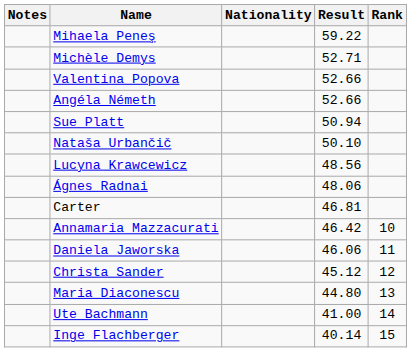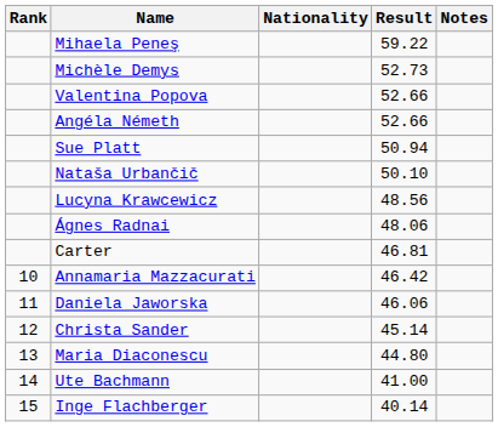 <table class="wikitable sortable" style="text-align:center">
 <tr>
-<th>Notes</th>
+<th>Rank</th>
 <th>Name</th>
 <th>Nationality</th>
 <th>Result</th>
-<th>Rank</th>
+<th>Notes</th>
 </tr>
 <tr>
 <td></td>
 <td align=left><a href='#'>Mihaela Peneş</a></td>
 <td align=left></td>
 <td>59.22</td>
 <td></td>
 </tr>
 <tr>
 <td></td>
 <td align=left><a href='#'>Michèle Demys</a></td>
 <td align=left></td>
-<td>52.71</td>
+<td>52.73</td>
 <td></td>
 </tr>
 <tr>
 <td></td>
 <td align=left><a href='#'>Valentina Popova</a></td>
 <td align=left></td>
 <td>52.66</td>
 <td></td>
 </tr>
 <tr>
 <td></td>
 <td align=left><a href='#'>Angéla Németh</a></td>
 <td align=left></td>
 <td>52.66</td>
 <td></td>
 </tr>
 <tr>
 <td></td>
 <td align=left><a href='#'>Sue Platt</a></td>
 <td align=left></td>
 <td>50.94</td>
 <td></td>
 </tr>
 <tr>
 <td></td>
 <td align=left><a href='#'>Nataša Urbančič</a></td>
 <td align=left></td>
 <td>50.10</td>
 <td></td>
 </tr>
 <tr>
 <td></td>
 <td align=left><a href='#'>Lucyna Krawcewicz</a></td>
 <td align=left></td>
 <td>48.56</td>
 <td></td>
 </tr>
 <tr>
 <td></td>
 <td align=left><a href='#'>Ágnes Radnai</a></td>
 <td align=left></td>
 <td>48.06</td>
 <td></td>
 </tr>
 <tr>
 <td></td>
 <td align=left>Carter</td>
 <td align=left></td>
 <td>46.81</td>
 <td></td>
 </tr>
 <tr>
-<td></td>
+<td>10</td>
 <td align=left><a href='#'>Annamaria Mazzacurati</a></td>
 <td align=left></td>
 <td>46.42</td>
-<td>10</td>
+<td></td>
 </tr>
 <tr>
-<td></td>
+<td>11</td>
 <td align=left><a href='#'>Daniela Jaworska</a></td>
 <td align=left></td>
 <td>46.06</td>
-<td>11</td>
+<td></td>
 </tr>
 <tr>
-<td></td>
+<td>12</td>
 <td align=left><a href='#'>Christa Sander</a></td>
 <td align=left></td>
-<td>45.12</td>
-<td>12</td>
+<td>45.14</td>
+<td></td>
 </tr>
 <tr>
-<td></td>
+<td>13</td>
 <td align=left><a href='#'>Maria Diaconescu</a></td>
 <td align=left></td>
 <td>44.80</td>
-<td>13</td>
+<td></td>
 </tr>
 <tr>
-<td></td>
+<td>14</td>
 <td align=left><a href='#'>Ute Bachmann</a></td>
 <td align=left></td>
 <td>41.00</td>
-<td>14</td>
+<td></td>
 </tr>
 <tr>
-<td></td>
+<td>15</td>
 <td align=left><a href='#'>Inge Flachberger</a></td>
 <td align=left></td>
 <td>40.14</td>
-<td>15</td>
+<td></td>
 </tr>
 </table>
